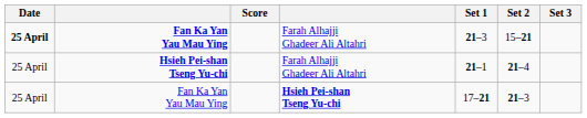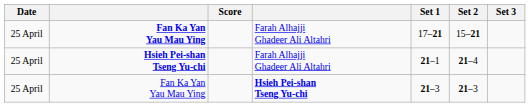 <table class="wikitable" style="text-align: center; font-size:90%">
 <tr>
 <th width="60">Date</th>
 <th align="right" width="230"></th>
 <th width="60">Score</th>
 <th align="left" width="230"></th>
 <th width="50">Set 1</th>
 <th width="50">Set 2</th>
 <th width="50">Set 3</th>
 </tr>
 <tr>
-<td><strong>25 April<br></strong></td>
+<td>25 April<br></td>
 <td align="right"><strong><a href='#'>Fan Ka Yan</a> <br><a href='#'>Yau Mau Ying</a> </strong></td>
 <td align="center"></td>
 <td align="left"> <a href='#'>Farah Alhajji</a><br> <a href='#'>Ghadeer Ali Altahri</a></td>
-<td><strong>21</strong>–3</td>
+<td>17–<strong>21</strong></td>
 <td>15–<strong>21</strong></td>
 <td></td>
 </tr>
 <tr>
 <td>25 April<br></td>
 <td align="right"><strong><a href='#'>Hsieh Pei-shan</a> <br><a href='#'>Tseng Yu-chi</a> </strong></td>
 <td align="center"></td>
 <td align="left"> <a href='#'>Farah Alhajji</a><br> <a href='#'>Ghadeer Ali Altahri</a></td>
 <td><strong>21</strong>–1</td>
 <td><strong>21</strong>–4</td>
 <td></td>
 </tr>
 <tr>
 <td>25 April<br></td>
 <td align="right"><a href='#'>Fan Ka Yan</a> <br><a href='#'>Yau Mau Ying</a> </td>
 <td align="center"></td>
 <td align="left"><strong> <a href='#'>Hsieh Pei-shan</a><br> <a href='#'>Tseng Yu-chi</a></strong></td>
-<td>17–<strong>21</strong></td>
+<td><strong>21</strong>–3</td>
 <td><strong>21</strong>–3</td>
 <td></td>
 </tr>
 </table>
